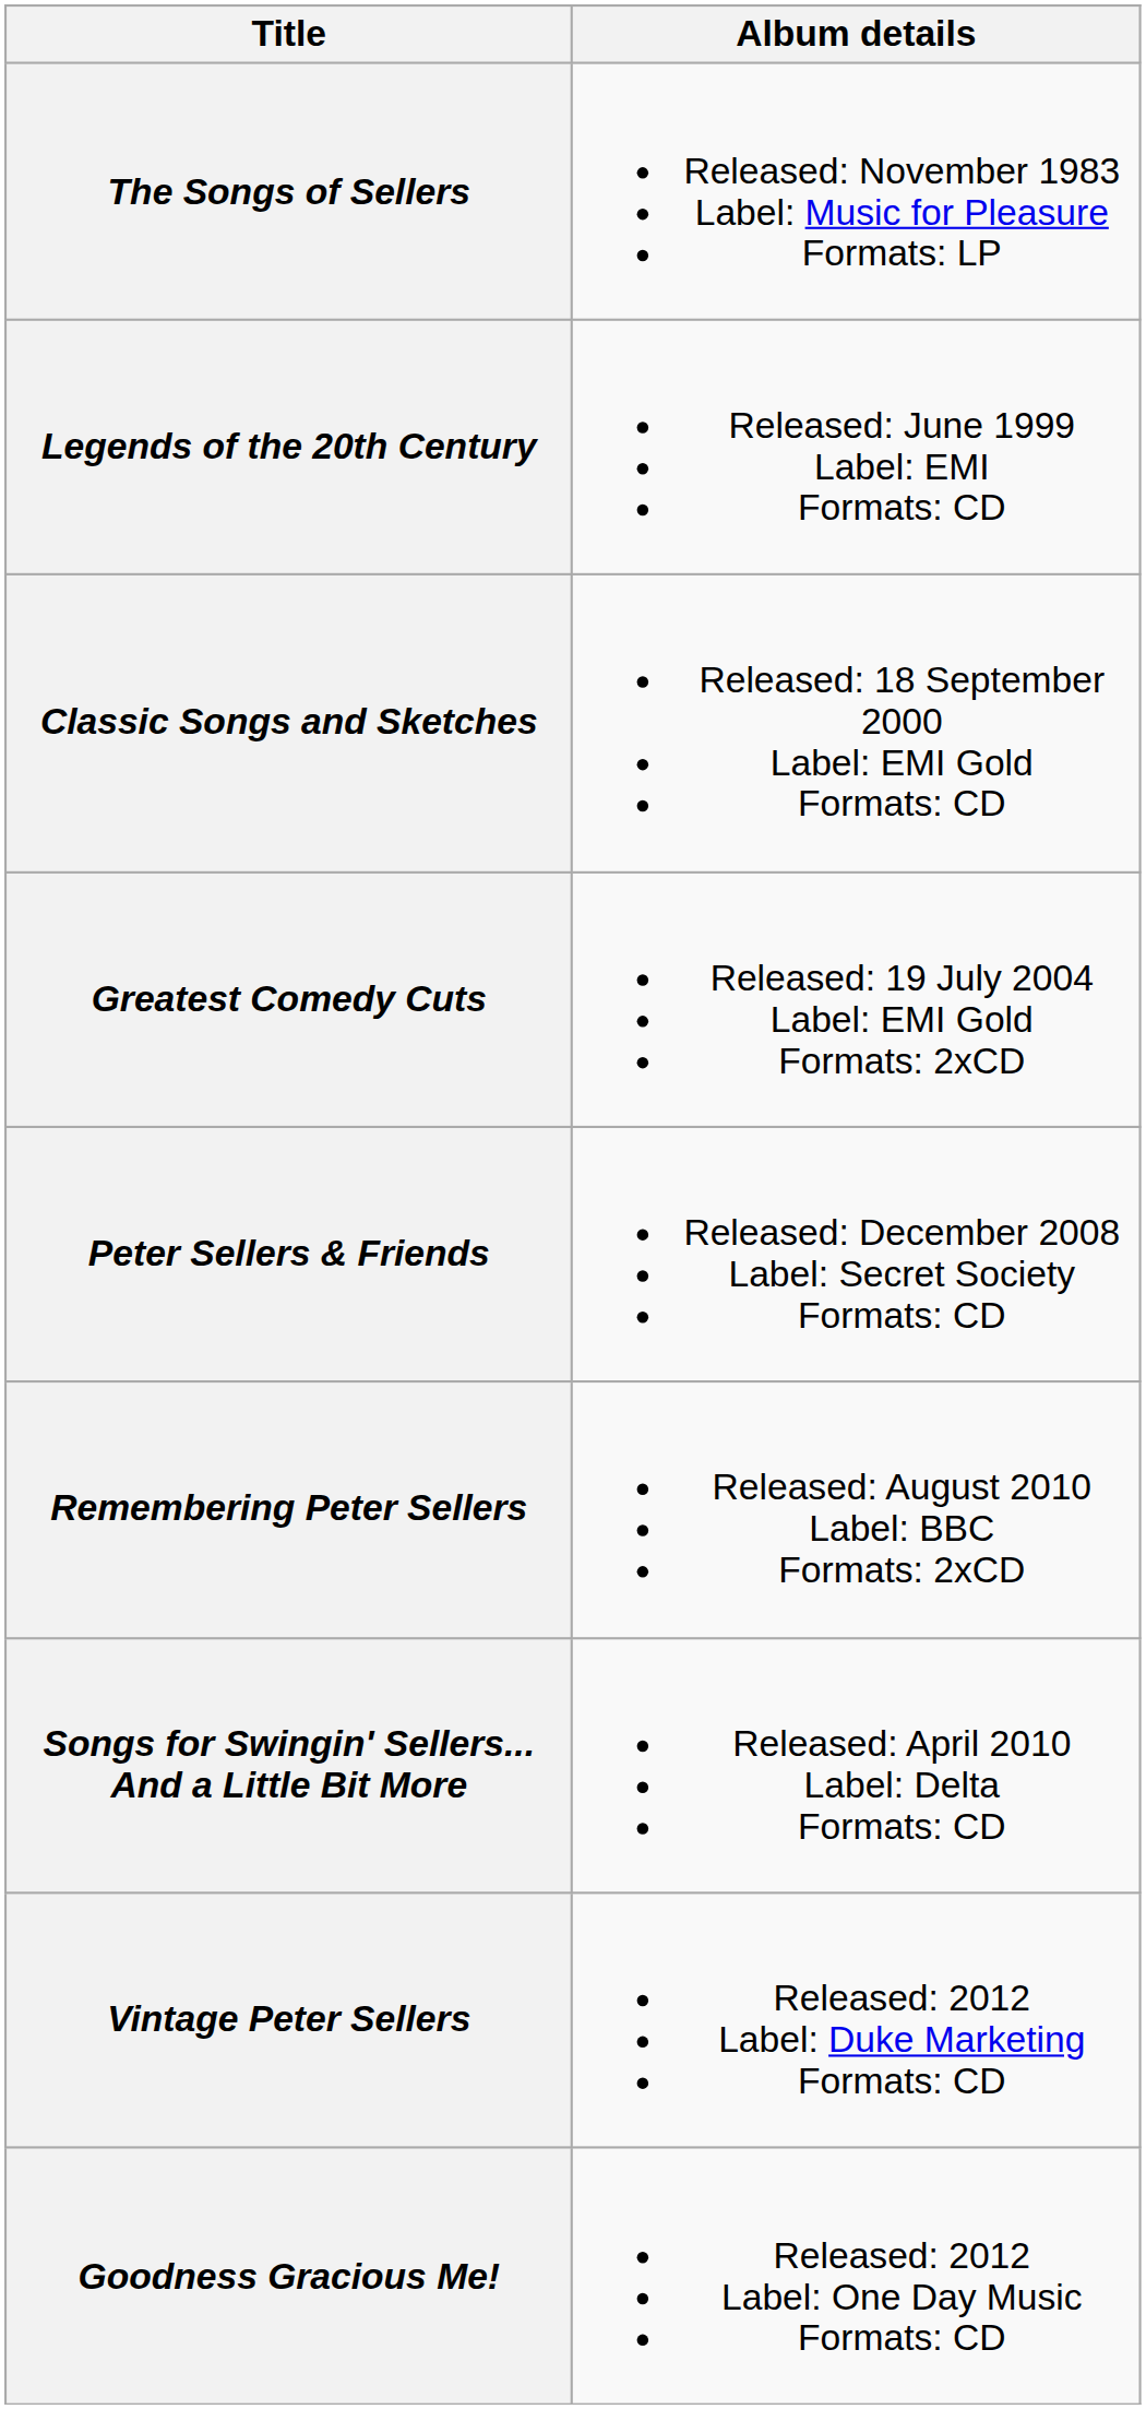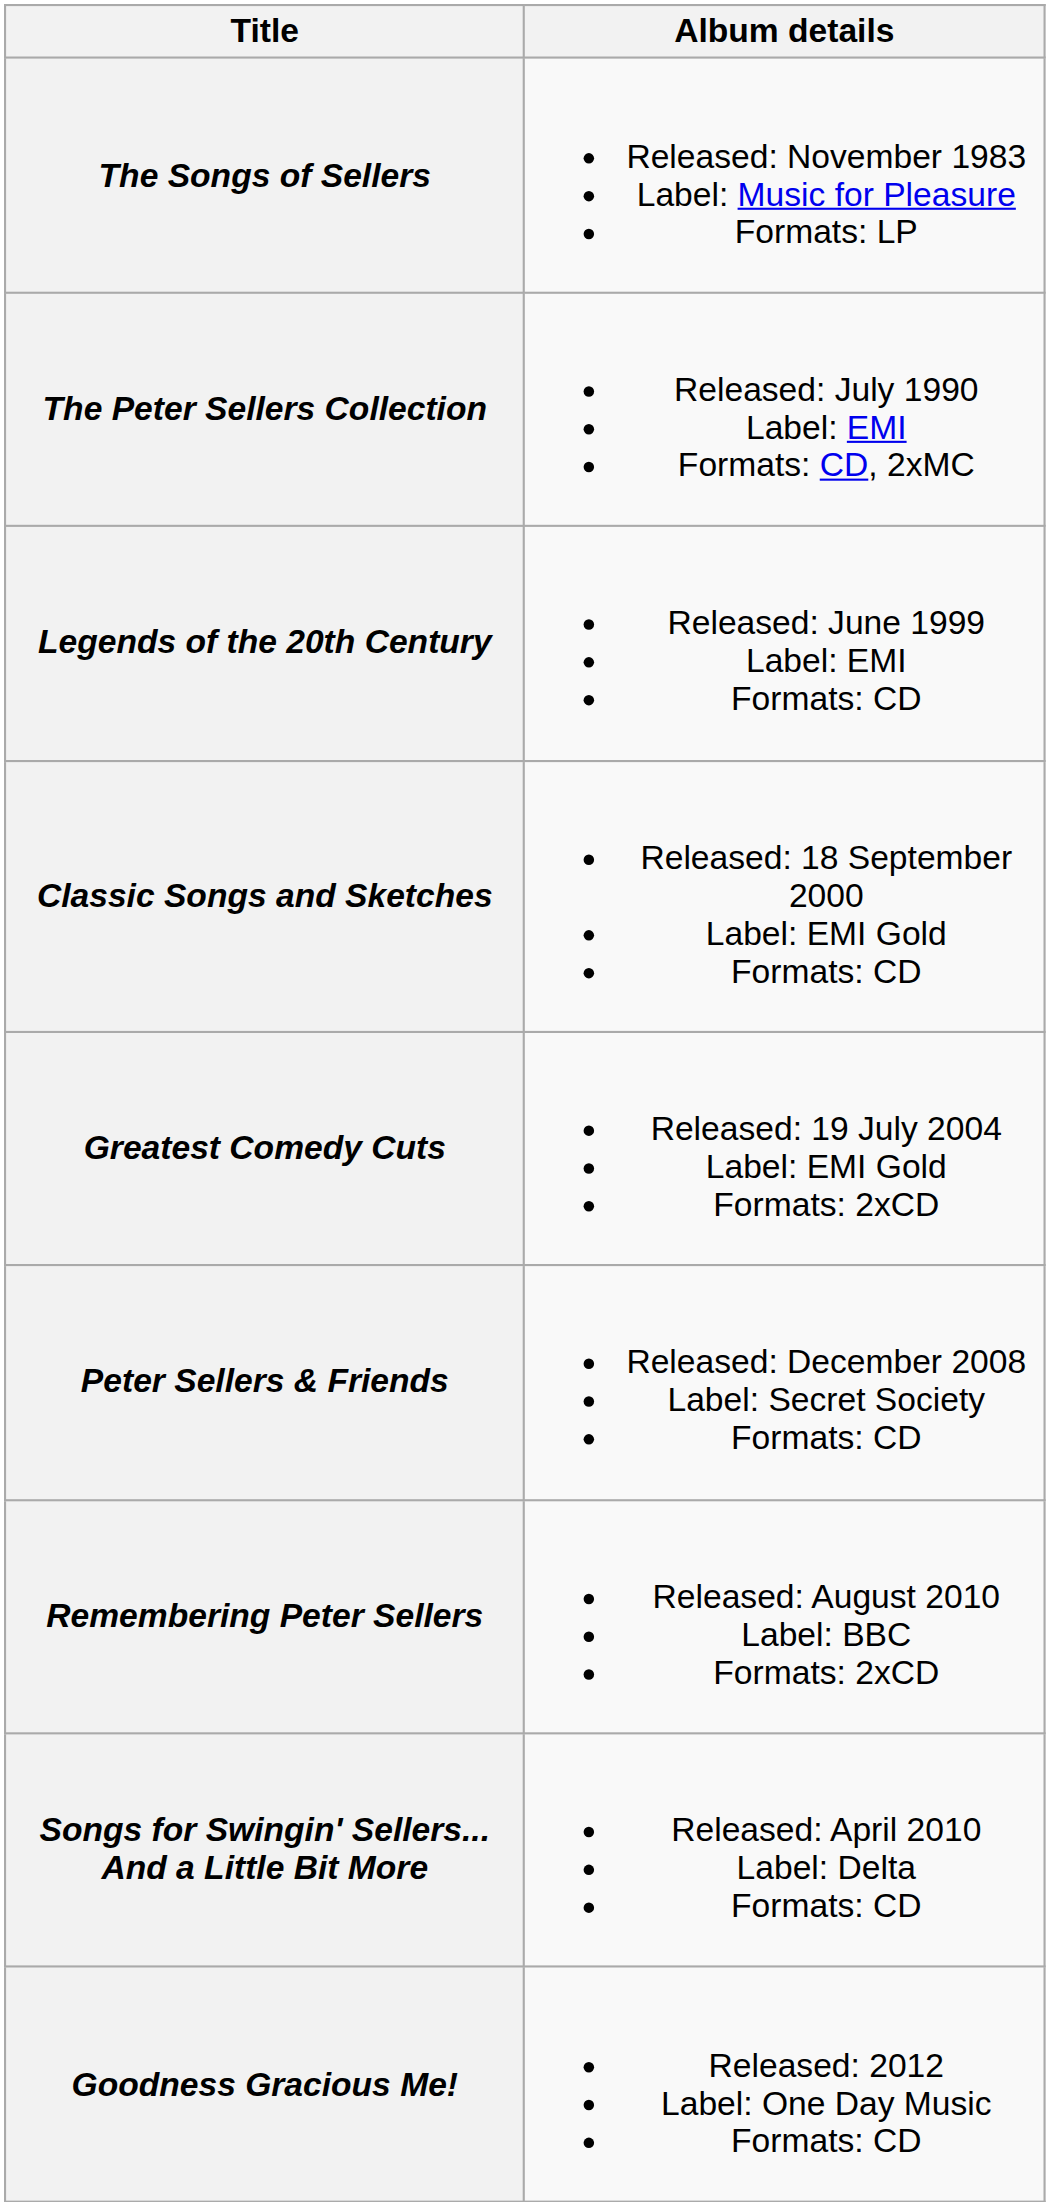 <table class="wikitable plainrowheaders" style="text-align:center;">
 <tr>
 <th scope="col" style="width:15em;">Title</th>
 <th scope="col" style="width:15em;">Album details</th>
 </tr>
 <tr>
 <th scope="row"><em>The Songs of Sellers</em></th>
 <td><br><ul><li>Released: November 1983</li><li>Label: <a href='#'>Music for Pleasure</a></li><li>Formats: LP</li></ul></td>
+</tr>
+<tr>
+<th scope="row"><em>The Peter Sellers Collection</em></th>
+<td><br><ul><li>Released: July 1990</li><li>Label: <a href='#'>EMI</a></li><li>Formats: <a href='#'>CD</a>, 2xMC</li></ul></td>
 </tr>
 <tr>
 <th scope="row"><em>Legends of the 20th Century</em></th>
 <td><br><ul><li>Released: June 1999</li><li>Label: EMI</li><li>Formats: CD</li></ul></td>
 </tr>
 <tr>
 <th scope="row"><em>Classic Songs and Sketches</em></th>
 <td><br><ul><li>Released: 18 September 2000</li><li>Label: EMI Gold</li><li>Formats: CD</li></ul></td>
 </tr>
 <tr>
 <th scope="row"><em>Greatest Comedy Cuts</em></th>
 <td><br><ul><li>Released: 19 July 2004</li><li>Label: EMI Gold</li><li>Formats: 2xCD</li></ul></td>
 </tr>
 <tr>
 <th scope="row"><em>Peter Sellers & Friends</em></th>
 <td><br><ul><li>Released: December 2008</li><li>Label: Secret Society</li><li>Formats: CD</li></ul></td>
 </tr>
 <tr>
 <th scope="row"><em>Remembering Peter Sellers</em></th>
 <td><br><ul><li>Released: August 2010</li><li>Label: BBC</li><li>Formats: 2xCD</li></ul></td>
 </tr>
 <tr>
 <th scope="row"><em>Songs for Swingin' Sellers... And a Little Bit More</em></th>
 <td><br><ul><li>Released: April 2010</li><li>Label: Delta</li><li>Formats: CD</li></ul></td>
 </tr>
 <tr>
-<th scope="row"><em>Vintage Peter Sellers</em></th>
-<td><br><ul><li>Released: 2012</li><li>Label: <a href='#'>Duke Marketing</a></li><li>Formats: CD</li></ul></td>
-</tr>
-<tr>
 <th scope="row"><em>Goodness Gracious Me!</em></th>
 <td><br><ul><li>Released: 2012</li><li>Label: One Day Music</li><li>Formats: CD</li></ul></td>
 </tr>
 </table>
